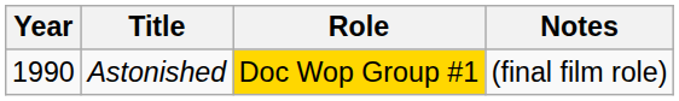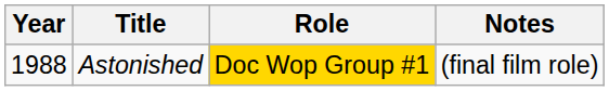 <table class="wikitable">
 <tr>
 <th>Year</th>
 <th>Title</th>
 <th>Role</th>
 <th>Notes</th>
 </tr>
 <tr>
-<td>1990</td>
+<td>1988</td>
 <td><em>Astonished</em></td>
 <td style="background: gold;">Doc Wop Group #1</td>
 <td>(final film role)</td>
 </tr>
 </table>
